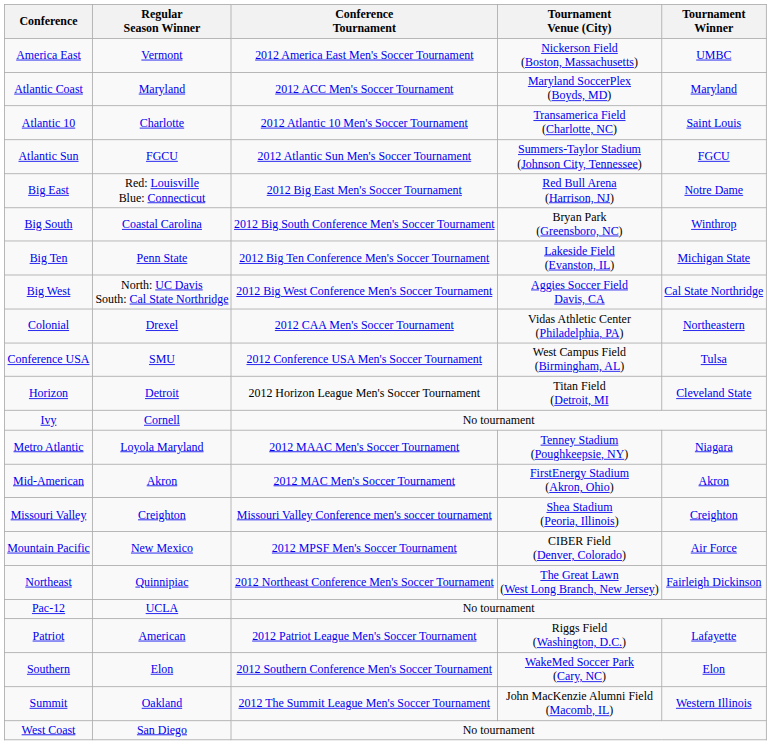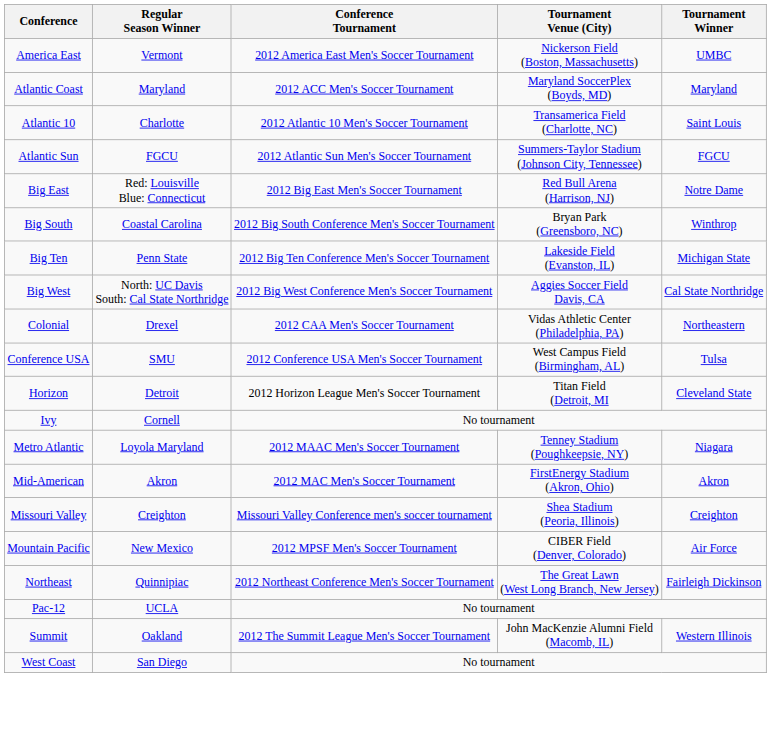 <table class="wikitable" style="text-align:center; font-size: 90%;">
 <tr>
 <th>Conference</th>
 <th>Regular <br> Season Winner</th>
 <th>Conference <br> Tournament</th>
 <th>Tournament <br> Venue (City)</th>
 <th>Tournament <br> Winner</th>
 </tr>
 <tr>
 <td><a href='#'>America East</a></td>
 <td><a href='#'>Vermont</a></td>
 <td><a href='#'>2012 America East Men's Soccer Tournament</a></td>
 <td><a href='#'>Nickerson Field</a><br>(<a href='#'>Boston, Massachusetts</a>)</td>
 <td><a href='#'>UMBC</a></td>
 </tr>
 <tr>
 <td><a href='#'>Atlantic Coast</a></td>
 <td><a href='#'>Maryland</a></td>
 <td><a href='#'>2012 ACC Men's Soccer Tournament</a></td>
 <td><a href='#'>Maryland SoccerPlex</a><br>(<a href='#'>Boyds, MD</a>)</td>
 <td><a href='#'>Maryland</a></td>
 </tr>
 <tr>
 <td><a href='#'>Atlantic 10</a></td>
 <td><a href='#'>Charlotte</a></td>
 <td><a href='#'>2012 Atlantic 10 Men's Soccer Tournament</a></td>
 <td><a href='#'>Transamerica Field</a><br>(<a href='#'>Charlotte, NC</a>)</td>
 <td><a href='#'>Saint Louis</a></td>
 </tr>
 <tr>
 <td><a href='#'>Atlantic Sun</a></td>
 <td><a href='#'>FGCU</a></td>
 <td><a href='#'>2012 Atlantic Sun Men's Soccer Tournament</a></td>
 <td><a href='#'>Summers-Taylor Stadium</a><br>(<a href='#'>Johnson City, Tennessee</a>)</td>
 <td><a href='#'>FGCU</a></td>
 </tr>
 <tr>
 <td><a href='#'>Big East</a></td>
 <td>Red: <a href='#'>Louisville</a><br>Blue: <a href='#'>Connecticut</a></td>
 <td><a href='#'>2012 Big East Men's Soccer Tournament</a></td>
 <td><a href='#'>Red Bull Arena</a><br>(<a href='#'>Harrison, NJ</a>)</td>
 <td><a href='#'>Notre Dame</a></td>
 </tr>
 <tr>
 <td><a href='#'>Big South</a></td>
 <td><a href='#'>Coastal Carolina</a></td>
 <td><a href='#'>2012 Big South Conference Men's Soccer Tournament</a></td>
 <td>Bryan Park<br>(<a href='#'>Greensboro, NC</a>)</td>
 <td><a href='#'>Winthrop</a></td>
 </tr>
 <tr>
 <td><a href='#'>Big Ten</a></td>
 <td><a href='#'>Penn State</a></td>
 <td><a href='#'>2012 Big Ten Conference Men's Soccer Tournament</a></td>
 <td><a href='#'>Lakeside Field</a><br>(<a href='#'>Evanston, IL</a>)</td>
 <td><a href='#'>Michigan State</a></td>
 </tr>
 <tr>
 <td><a href='#'>Big West</a></td>
 <td>North: <a href='#'>UC Davis</a><br>South: <a href='#'>Cal State Northridge</a></td>
 <td><a href='#'>2012 Big West Conference Men's Soccer Tournament</a></td>
 <td><a href='#'>Aggies Soccer Field</a><br><a href='#'>Davis, CA</a></td>
 <td><a href='#'>Cal State Northridge</a></td>
 </tr>
 <tr>
 <td><a href='#'>Colonial</a></td>
 <td><a href='#'>Drexel</a></td>
 <td><a href='#'>2012 CAA Men's Soccer Tournament</a></td>
 <td>Vidas Athletic Center<br>(<a href='#'>Philadelphia, PA</a>)</td>
 <td><a href='#'>Northeastern</a></td>
 </tr>
 <tr>
 <td><a href='#'>Conference USA</a></td>
 <td><a href='#'>SMU</a></td>
 <td><a href='#'>2012 Conference USA Men's Soccer Tournament</a></td>
 <td>West Campus Field<br>(<a href='#'>Birmingham, AL</a>)</td>
 <td><a href='#'>Tulsa</a></td>
 </tr>
 <tr>
 <td><a href='#'>Horizon</a></td>
 <td><a href='#'>Detroit</a></td>
 <td>2012 Horizon League Men's Soccer Tournament</td>
 <td>Titan Field<br>(<a href='#'>Detroit, MI</a></td>
 <td><a href='#'>Cleveland State</a></td>
 </tr>
 <tr>
 <td><a href='#'>Ivy</a></td>
 <td><a href='#'>Cornell</a></td>
 <td colspan=3>No tournament</td>
 </tr>
 <tr>
 <td><a href='#'>Metro Atlantic</a></td>
 <td><a href='#'>Loyola Maryland</a></td>
 <td><a href='#'>2012 MAAC Men's Soccer Tournament</a></td>
 <td><a href='#'>Tenney Stadium</a><br>(<a href='#'>Poughkeepsie, NY</a>)</td>
 <td><a href='#'>Niagara</a></td>
 </tr>
 <tr>
 <td><a href='#'>Mid-American</a></td>
 <td><a href='#'>Akron</a></td>
 <td><a href='#'>2012 MAC Men's Soccer Tournament</a></td>
 <td><a href='#'>FirstEnergy Stadium</a><br>(<a href='#'>Akron, Ohio</a>)</td>
 <td><a href='#'>Akron</a></td>
 </tr>
 <tr>
 <td><a href='#'>Missouri Valley</a></td>
 <td><a href='#'>Creighton</a></td>
 <td><a href='#'>Missouri Valley Conference men's soccer tournament</a></td>
 <td><a href='#'>Shea Stadium</a><br>(<a href='#'>Peoria, Illinois</a>)</td>
 <td><a href='#'>Creighton</a></td>
 </tr>
 <tr>
 <td><a href='#'>Mountain Pacific</a></td>
 <td><a href='#'>New Mexico</a></td>
 <td><a href='#'>2012 MPSF Men's Soccer Tournament</a></td>
 <td>CIBER Field<br>(<a href='#'>Denver, Colorado</a>)</td>
 <td><a href='#'>Air Force</a></td>
 </tr>
 <tr>
 <td><a href='#'>Northeast</a></td>
 <td><a href='#'>Quinnipiac</a></td>
 <td><a href='#'>2012 Northeast Conference Men's Soccer Tournament</a></td>
 <td><a href='#'>The Great Lawn</a><br>(<a href='#'>West Long Branch, New Jersey</a>)</td>
 <td><a href='#'>Fairleigh Dickinson</a></td>
 </tr>
 <tr>
 <td><a href='#'>Pac-12</a></td>
 <td><a href='#'>UCLA</a></td>
 <td colspan=3>No tournament</td>
 </tr>
 <tr>
-<td><a href='#'>Patriot</a></td>
-<td><a href='#'>American</a></td>
-<td><a href='#'>2012 Patriot League Men's Soccer Tournament</a></td>
-<td>Riggs Field<br>(<a href='#'>Washington, D.C.</a>)</td>
-<td><a href='#'>Lafayette</a></td>
-</tr>
-<tr>
-<td><a href='#'>Southern</a></td>
-<td><a href='#'>Elon</a></td>
-<td><a href='#'>2012 Southern Conference Men's Soccer Tournament</a></td>
-<td><a href='#'>WakeMed Soccer Park</a><br>(<a href='#'>Cary, NC</a>)</td>
-<td><a href='#'>Elon</a></td>
-</tr>
-<tr>
 <td><a href='#'>Summit</a></td>
 <td><a href='#'>Oakland</a></td>
 <td><a href='#'>2012 The Summit League Men's Soccer Tournament</a></td>
 <td>John MacKenzie Alumni Field<br>(<a href='#'>Macomb, IL</a>)</td>
 <td><a href='#'>Western Illinois</a></td>
 </tr>
 <tr>
 <td><a href='#'>West Coast</a></td>
 <td><a href='#'>San Diego</a></td>
 <td colspan=3>No tournament</td>
 </tr>
 </table>
